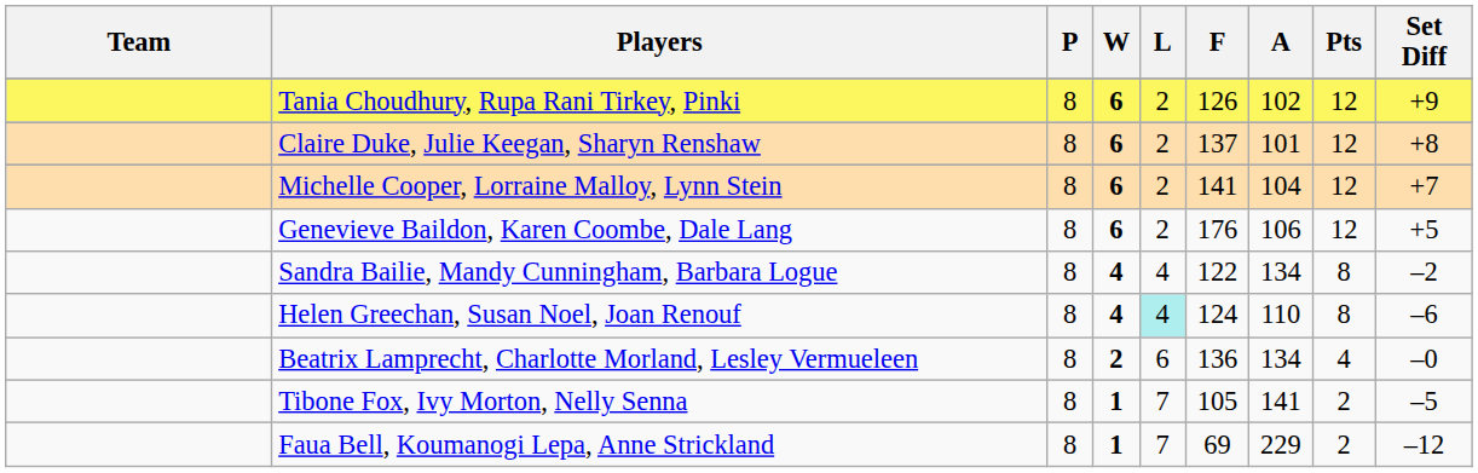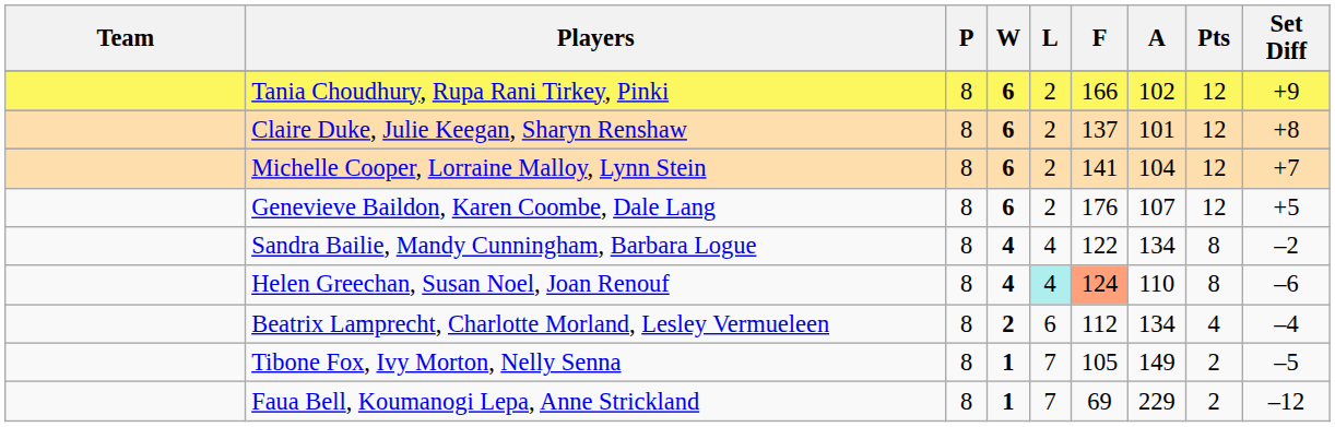 <table class=wikitable style="text-align:center">
 <tr>
 <th width=150>Team</th>
 <th width=450>Players</th>
 <th width=20>P</th>
 <th width=20>W</th>
 <th width=20>L</th>
 <th width=30>F</th>
 <th width=30>A</th>
 <th width=30>Pts</th>
 <th width=50>Set Diff</th>
 </tr>
 <tr>
 </tr>
 <tr bgcolor=FCF75E>
 <td align=left></td>
 <td align=left><a href='#'>Tania Choudhury</a>, <a href='#'>Rupa Rani Tirkey</a>, <a href='#'>Pinki</a></td>
 <td>8</td>
 <td><strong>6</strong></td>
 <td>2</td>
-<td>126</td>
+<td>166</td>
 <td>102</td>
 <td>12</td>
 <td>+9</td>
 </tr>
 <tr>
 </tr>
 <tr bgcolor=FFDEAD>
 <td align=left></td>
 <td align=left><a href='#'>Claire Duke</a>, <a href='#'>Julie Keegan</a>, <a href='#'>Sharyn Renshaw</a></td>
 <td>8</td>
 <td><strong>6</strong></td>
 <td>2</td>
 <td>137</td>
 <td>101</td>
 <td>12</td>
 <td>+8</td>
 </tr>
 <tr>
 </tr>
 <tr bgcolor=FFDEAD>
 <td align=left></td>
 <td align=left><a href='#'>Michelle Cooper</a>, <a href='#'>Lorraine Malloy</a>, <a href='#'>Lynn Stein</a></td>
 <td>8</td>
 <td><strong>6</strong></td>
 <td>2</td>
 <td>141</td>
 <td>104</td>
 <td>12</td>
 <td>+7</td>
 </tr>
 <tr>
 <td align=left></td>
 <td align=left><a href='#'>Genevieve Baildon</a>, <a href='#'>Karen Coombe</a>, <a href='#'>Dale Lang</a></td>
 <td>8</td>
 <td><strong>6</strong></td>
 <td>2</td>
 <td>176</td>
-<td>106</td>
+<td>107</td>
 <td>12</td>
 <td>+5</td>
 </tr>
 <tr>
 <td align=left></td>
 <td align=left><a href='#'>Sandra Bailie</a>, <a href='#'>Mandy Cunningham</a>, <a href='#'>Barbara Logue</a></td>
 <td>8</td>
 <td><strong>4</strong></td>
 <td>4</td>
 <td>122</td>
 <td>134</td>
 <td>8</td>
 <td>–2</td>
 </tr>
 <tr>
 <td align=left></td>
 <td align=left><a href='#'>Helen Greechan</a>, <a href='#'>Susan Noel</a>, <a href='#'>Joan Renouf</a></td>
 <td>8</td>
 <td><strong>4</strong></td>
 <td style="background: paleturquoise;">4</td>
-<td>124</td>
+<td style="background: lightsalmon;">124</td>
 <td>110</td>
 <td>8</td>
 <td>–6</td>
 </tr>
 <tr>
 <td align=left></td>
 <td align=left><a href='#'>Beatrix Lamprecht</a>, <a href='#'>Charlotte Morland</a>, <a href='#'>Lesley Vermueleen</a></td>
 <td>8</td>
 <td><strong>2</strong></td>
 <td>6</td>
-<td>136</td>
+<td>112</td>
 <td>134</td>
 <td>4</td>
-<td>–0</td>
+<td>–4</td>
 </tr>
 <tr>
 <td align=left></td>
 <td align=left><a href='#'>Tibone Fox</a>, <a href='#'>Ivy Morton</a>, <a href='#'>Nelly Senna</a></td>
 <td>8</td>
 <td><strong>1</strong></td>
 <td>7</td>
 <td>105</td>
-<td>141</td>
+<td>149</td>
 <td>2</td>
 <td>–5</td>
 </tr>
 <tr>
 <td align=left></td>
 <td align=left><a href='#'>Faua Bell</a>, <a href='#'>Koumanogi Lepa</a>, <a href='#'>Anne Strickland</a></td>
 <td>8</td>
 <td><strong>1</strong></td>
 <td>7</td>
 <td>69</td>
 <td>229</td>
 <td>2</td>
 <td>–12</td>
 </tr>
 </table>
